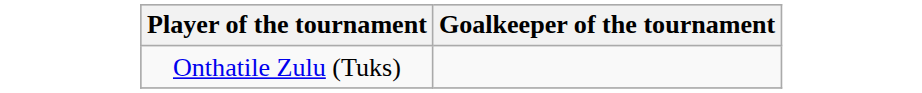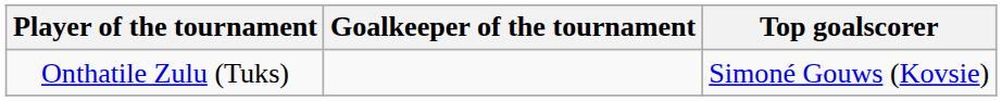 <table class=wikitable style="text-align:center; margin:auto">
 <tr>
 <th>Player of the tournament</th>
 <th>Goalkeeper of the tournament</th>
+<th>Top goalscorer</th>
 </tr>
 <tr>
 <td><a href='#'>Onthatile Zulu</a> (Tuks)</td>
 <td></td>
+<td><a href='#'>Simoné Gouws</a> (<a href='#'>Kovsie</a>)</td>
 </tr>
 </table>
